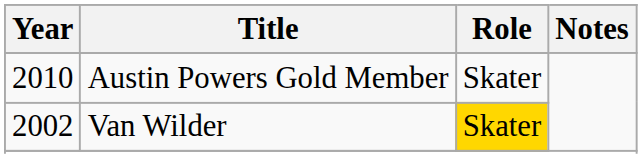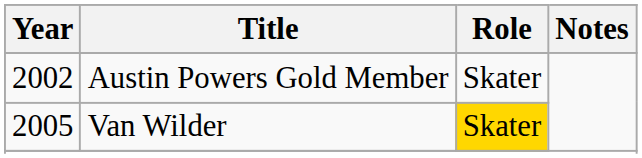 <table class="wikitable sortable">
 <tr>
 <th>Year</th>
 <th>Title</th>
 <th>Role</th>
 <th class = "unsortable">Notes</th>
 </tr>
 <tr>
 </tr>
 <tr || Skating on Film ||>
 </tr>
 <tr>
-<td>2010</td>
+<td>2002</td>
 <td>Austin Powers Gold Member</td>
 <td>Skater</td>
 </tr>
 <tr>
-<td>2002</td>
+<td>2005</td>
 <td>Van Wilder</td>
 <td style="background: gold;">Skater</td>
 </tr>
 <tr>
 </tr>
 <tr 2006 || Madonna LIVE || Tour Skater>
 </tr>
 <tr>
 </tr>
 <tr 2011 || Pop Up Video || Skater>
 </tr>
 <tr>
 </tr>
 <tr 2013 || Happy Endings || Skater>
 </tr>
 <tr>
 </tr>
 <tr 2014 || Watch Mojo || Skater>
 </tr>
 <tr>
 </tr>
 <tr || Correspondent Host ||>
 </tr>
 <tr>
 </tr>
 <tr 2014 || Reality Relapse || BiteSize TV online>
 </tr>
 <tr>
 </tr>
 <tr 2014 || >
 </tr>
 <tr>
 </tr>
 <tr 2015 || >
 </tr>
 <tr>
 </tr>
 <tr 2015 || >
 </tr>
 <tr>
 </tr>
 <tr 2015 || >
 </tr>
 <tr>
 </tr>
 <tr 2015 || Say It To My Face || FYI>
 </tr>
 <tr>
 </tr>
 <tr 2016 || >
 </tr>
 <tr>
 </tr>
 <tr 2016 || >
 </tr>
 <tr>
 </tr>
 <tr 2016 || >
 </tr>
 <tr>
 </tr>
 </table>
